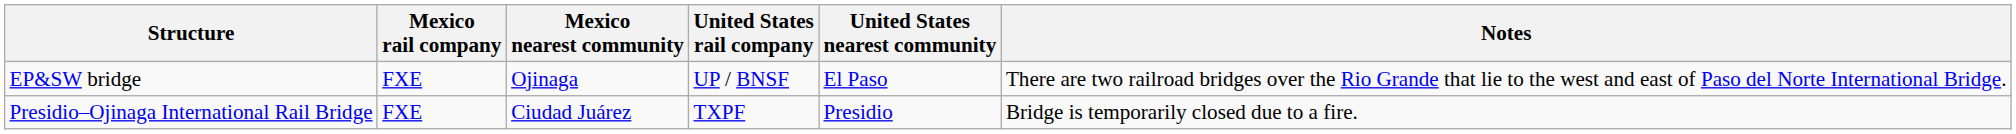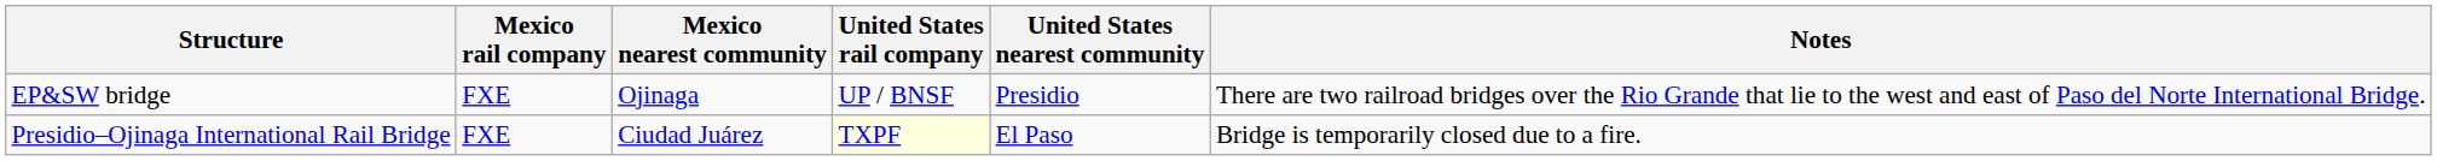 <table class="wikitable">
 <tr>
 <th>Structure</th>
 <th>Mexico<br>rail company</th>
 <th>Mexico<br>nearest community</th>
 <th>United States<br>rail company</th>
 <th>United States<br>nearest community</th>
 <th>Notes</th>
 </tr>
 <tr>
 <td><a href='#'>EP&SW</a> bridge</td>
 <td><a href='#'>FXE</a></td>
 <td><a href='#'>Ojinaga</a></td>
 <td><a href='#'>UP</a> / <a href='#'>BNSF</a></td>
-<td><a href='#'>El Paso</a></td>
+<td><a href='#'>Presidio</a></td>
 <td>There are two railroad bridges over the <a href='#'>Rio Grande</a> that lie to the west and east of <a href='#'>Paso del Norte International Bridge</a>.</td>
 </tr>
 <tr>
 <td><a href='#'>Presidio–Ojinaga International Rail Bridge</a></td>
 <td><a href='#'>FXE</a></td>
 <td><a href='#'>Ciudad Juárez</a></td>
-<td><a href='#'>TXPF</a></td>
-<td><a href='#'>Presidio</a></td>
+<td style="background: lightyellow;"><a href='#'>TXPF</a></td>
+<td><a href='#'>El Paso</a></td>
 <td>Bridge is temporarily closed due to a fire.</td>
 </tr>
 </table>
